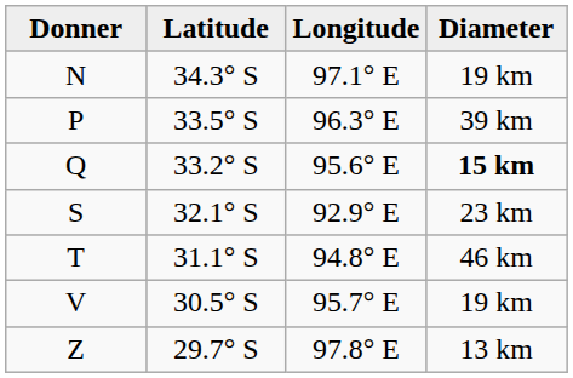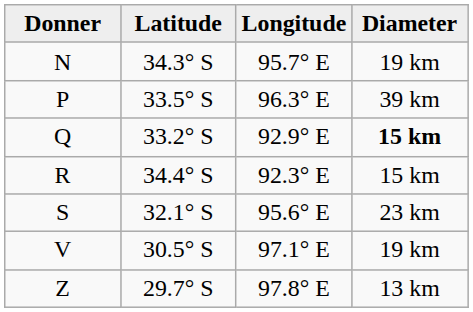 <table class="wikitable">
 <tr>
 <th width="25%" style="background:#eeeeee;">Donner</th>
 <th width="25%" style="background:#eeeeee;">Latitude</th>
 <th width="25%" style="background:#eeeeee;">Longitude</th>
 <th width="25%" style="background:#eeeeee;">Diameter</th>
 </tr>
 <tr>
 <td align="center">N</td>
 <td align="center">34.3° S</td>
-<td align="center">97.1° E</td>
+<td align="center">95.7° E</td>
 <td align="center">19 km</td>
 </tr>
 <tr>
 <td align="center">P</td>
 <td align="center">33.5° S</td>
 <td align="center">96.3° E</td>
 <td align="center">39 km</td>
 </tr>
 <tr>
 <td align="center">Q</td>
 <td align="center">33.2° S</td>
-<td align="center">95.6° E</td>
+<td align="center">92.9° E</td>
 <td align="center"><strong>15 km</strong></td>
+</tr>
+<tr>
+<td align="center">R</td>
+<td align="center">34.4° S</td>
+<td align="center">92.3° E</td>
+<td align="center">15 km</td>
 </tr>
 <tr>
 <td align="center">S</td>
 <td align="center">32.1° S</td>
-<td align="center">92.9° E</td>
+<td align="center">95.6° E</td>
 <td align="center">23 km</td>
-</tr>
-<tr>
-<td align="center">T</td>
-<td align="center">31.1° S</td>
-<td align="center">94.8° E</td>
-<td align="center">46 km</td>
 </tr>
 <tr>
 <td align="center">V</td>
 <td align="center">30.5° S</td>
-<td align="center">95.7° E</td>
+<td align="center">97.1° E</td>
 <td align="center">19 km</td>
 </tr>
 <tr>
 <td align="center">Z</td>
 <td align="center">29.7° S</td>
 <td align="center">97.8° E</td>
 <td align="center">13 km</td>
 </tr>
 </table>
